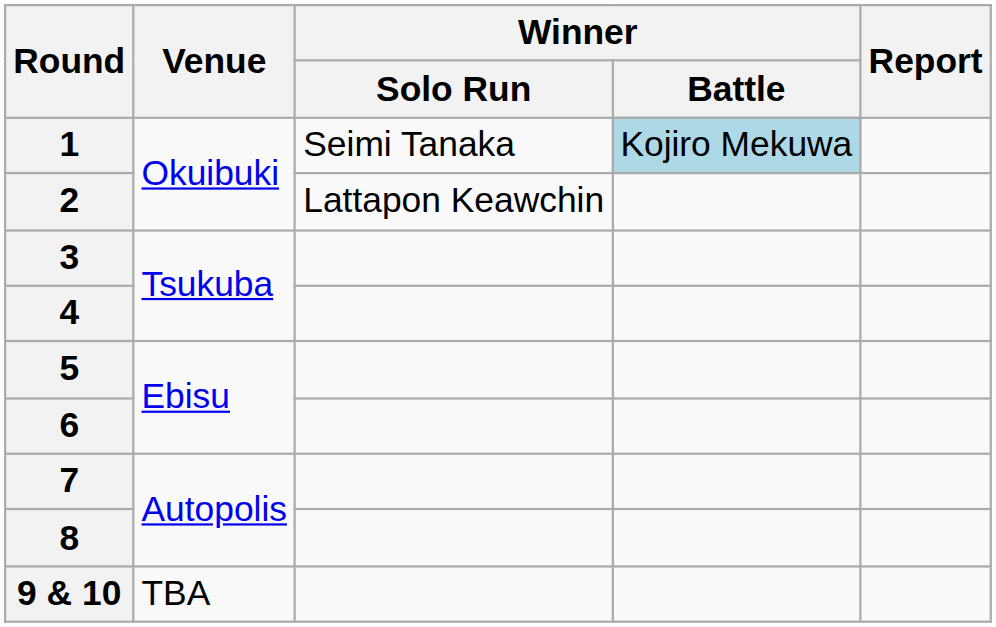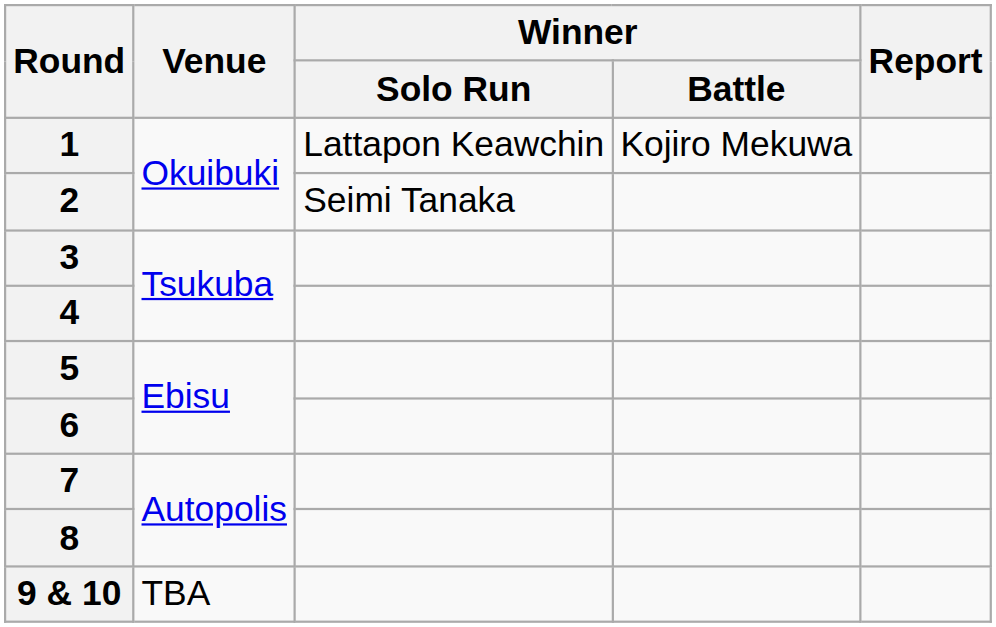 <table class="wikitable">
 <tr>
 <th rowspan="2">Round</th>
 <th rowspan="2">Venue</th>
 <th colspan="2">Winner</th>
 <th rowspan="2">Report</th>
 </tr>
 <tr>
 <th>Solo Run</th>
 <th>Battle</th>
 </tr>
 <tr>
 <th>1</th>
 <td rowspan="2"><a href='#'>Okuibuki</a></td>
-<td>Seimi Tanaka</td>
-<td style="background: lightblue;">Kojiro Mekuwa</td>
+<td>Lattapon Keawchin</td>
+<td>Kojiro Mekuwa</td>
 <td></td>
 </tr>
 <tr>
 <th>2</th>
-<td>Lattapon Keawchin</td>
+<td>Seimi Tanaka</td>
 <td></td>
 <td></td>
 </tr>
 <tr>
 <th>3</th>
 <td rowspan="2"><a href='#'>Tsukuba</a></td>
 <td></td>
 <td></td>
 <td></td>
 </tr>
 <tr>
 <th>4</th>
 <td></td>
 <td></td>
 <td></td>
 </tr>
 <tr>
 <th>5</th>
 <td rowspan="2"><a href='#'>Ebisu</a></td>
 <td></td>
 <td></td>
 <td></td>
 </tr>
 <tr>
 <th>6</th>
 <td></td>
 <td></td>
 <td></td>
 </tr>
 <tr>
 <th>7</th>
 <td rowspan="2"><a href='#'>Autopolis</a></td>
 <td></td>
 <td></td>
 <td></td>
 </tr>
 <tr>
 <th>8</th>
 <td></td>
 <td></td>
 <td></td>
 </tr>
 <tr>
 <th>9 & 10</th>
 <td>TBA</td>
 <td></td>
 <td></td>
 <td></td>
 </tr>
 </table>
